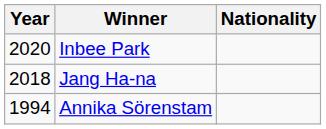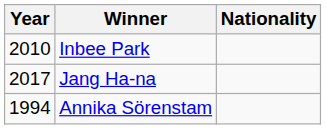 <table class="wikitable">
 <tr>
 <th>Year</th>
 <th>Winner</th>
 <th>Nationality</th>
 </tr>
 <tr>
-<td>2020</td>
+<td>2010</td>
 <td><a href='#'>Inbee Park</a></td>
 <td></td>
 </tr>
 <tr>
-<td>2018</td>
+<td>2017</td>
 <td><a href='#'>Jang Ha-na</a></td>
 <td></td>
 </tr>
 <tr>
 <td>1994</td>
 <td><a href='#'>Annika Sörenstam</a></td>
 <td></td>
 </tr>
 </table>
